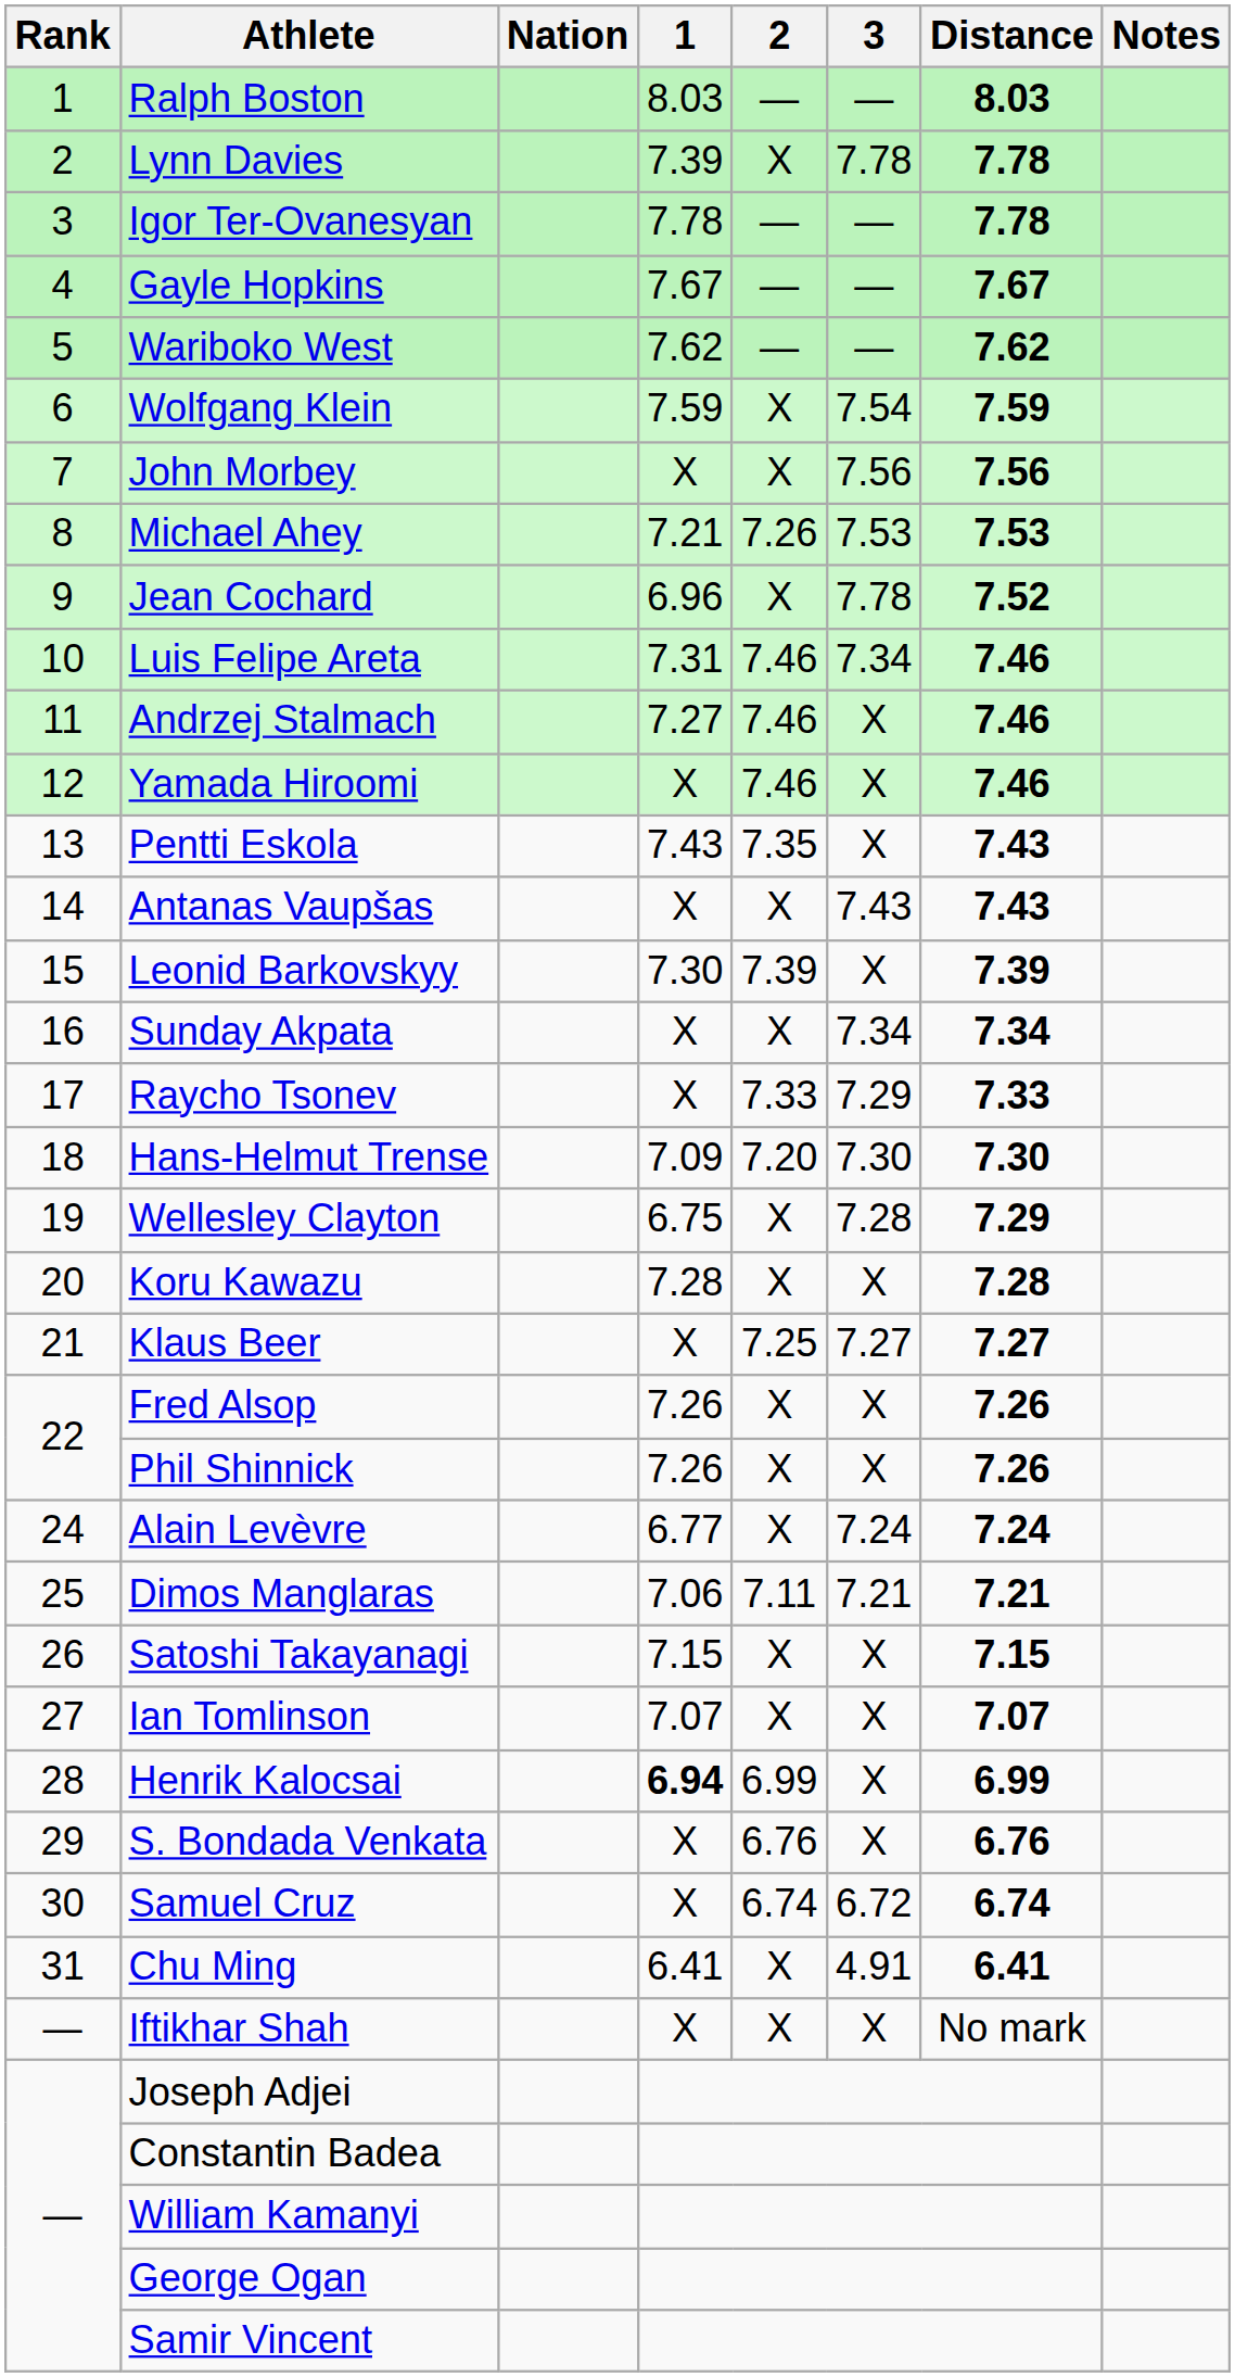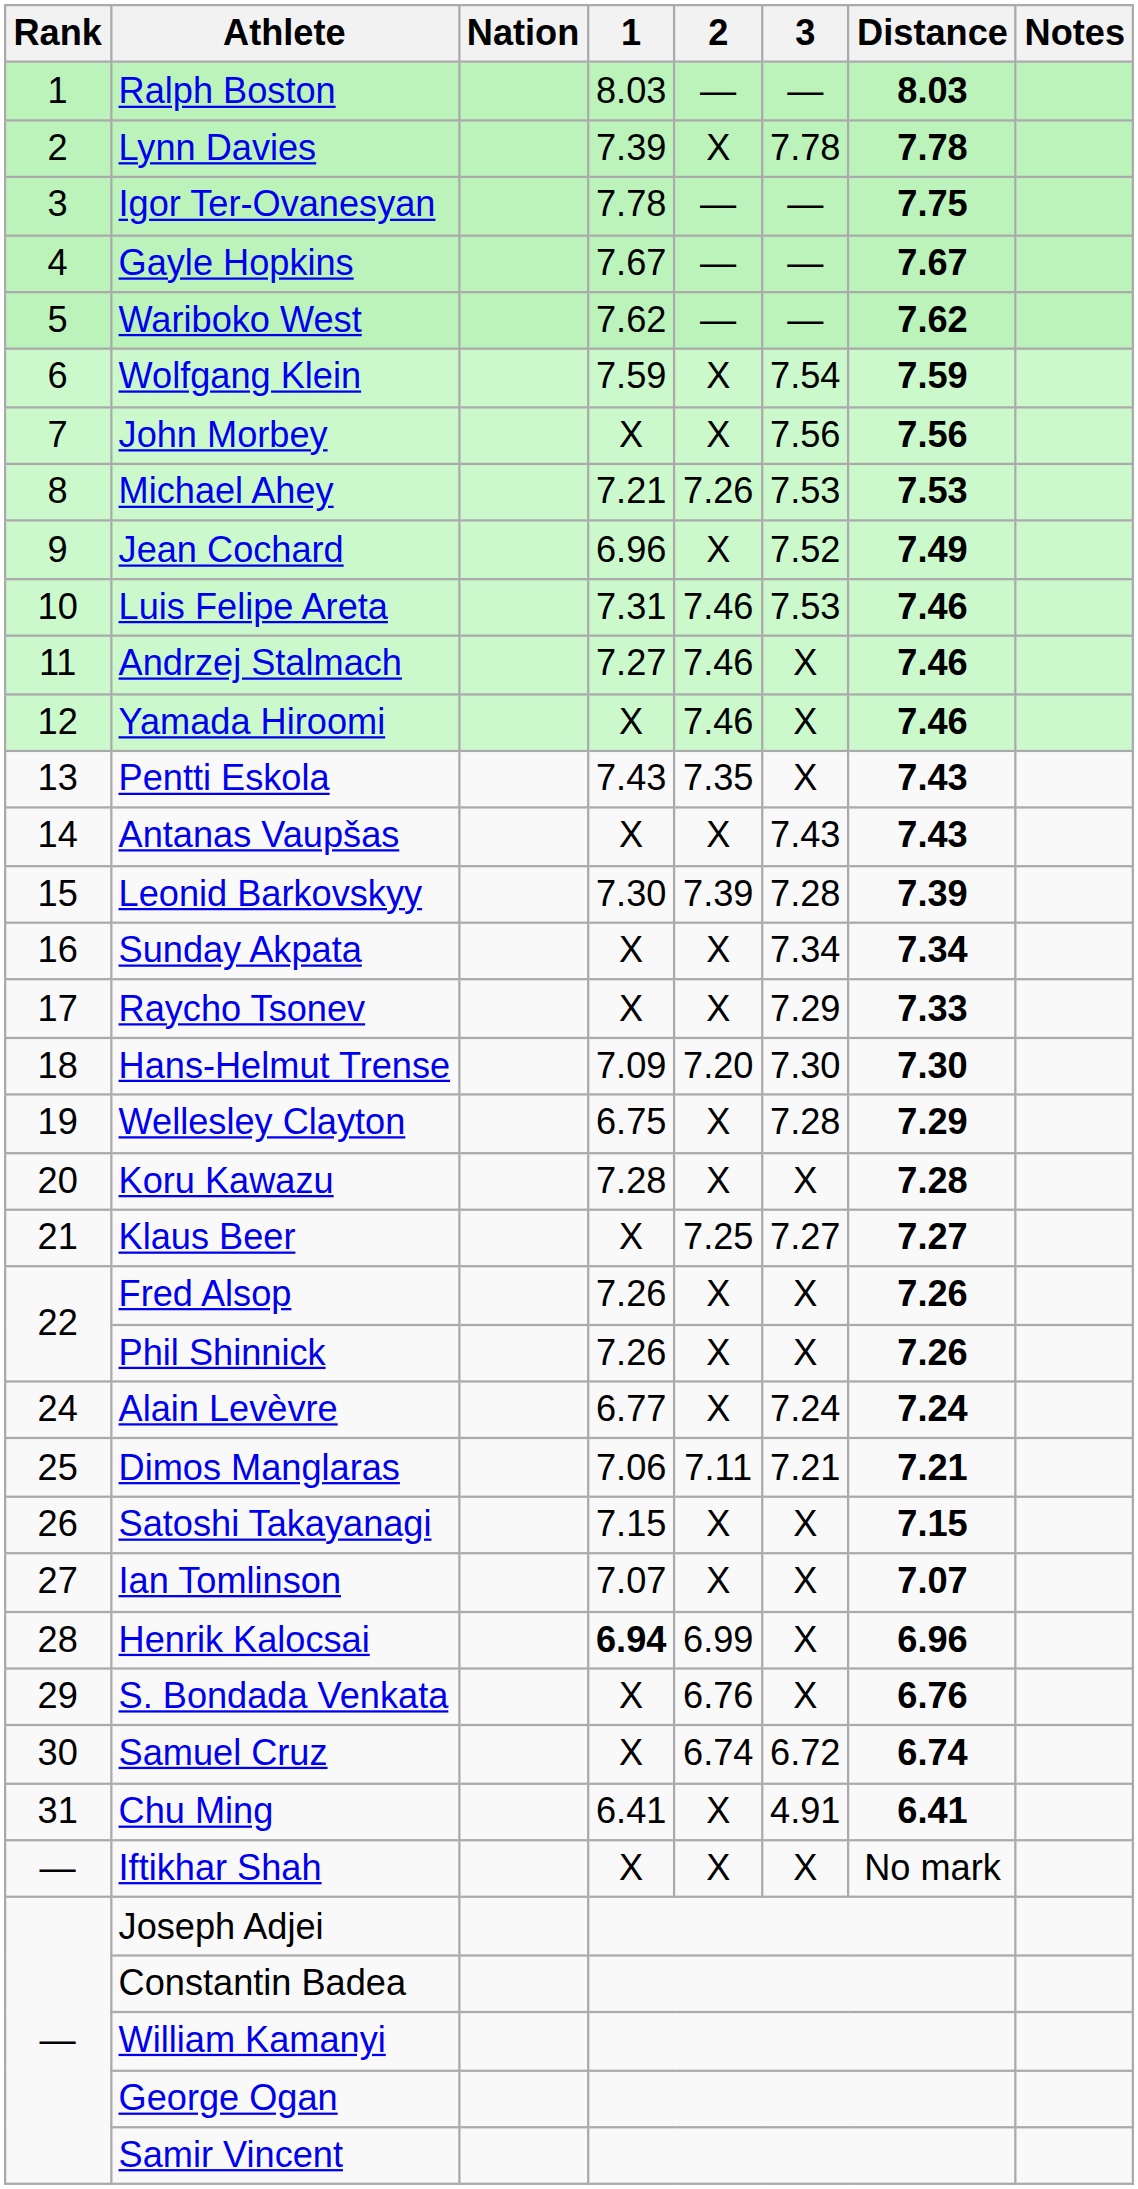 <table class="wikitable sortable" style="text-align:center">
 <tr>
 <th>Rank</th>
 <th>Athlete</th>
 <th>Nation</th>
 <th>1</th>
 <th>2</th>
 <th>3</th>
 <th>Distance</th>
 <th>Notes</th>
 </tr>
 <tr bgcolor=bbf3bb>
 <td>1</td>
 <td align=left><a href='#'>Ralph Boston</a></td>
 <td align=left></td>
 <td>8.03</td>
 <td data-sort-value=1.00>—</td>
 <td data-sort-value=1.00>—</td>
 <td><strong>8.03</strong></td>
 <td></td>
 </tr>
 <tr bgcolor=bbf3bb>
 <td>2</td>
 <td align=left><a href='#'>Lynn Davies</a></td>
 <td align=left></td>
 <td>7.39</td>
 <td>X</td>
 <td>7.78</td>
 <td><strong>7.78</strong></td>
 <td></td>
 </tr>
 <tr bgcolor=bbf3bb>
 <td>3</td>
 <td align=left><a href='#'>Igor Ter-Ovanesyan</a></td>
 <td align=left></td>
 <td>7.78</td>
 <td data-sort-value=1.00>—</td>
 <td data-sort-value=1.00>—</td>
-<td><strong>7.78</strong></td>
+<td><strong>7.75</strong></td>
 <td></td>
 </tr>
 <tr bgcolor=bbf3bb>
 <td>4</td>
 <td align=left><a href='#'>Gayle Hopkins</a></td>
 <td align=left></td>
 <td>7.67</td>
 <td data-sort-value=1.00>—</td>
 <td data-sort-value=1.00>—</td>
 <td><strong>7.67</strong></td>
 <td></td>
 </tr>
 <tr bgcolor=bbf3bb>
 <td>5</td>
 <td align=left><a href='#'>Wariboko West</a></td>
 <td align=left></td>
 <td>7.62</td>
 <td data-sort-value=1.00>—</td>
 <td data-sort-value=1.00>—</td>
 <td><strong>7.62</strong></td>
 <td></td>
 </tr>
 <tr bgcolor=ccf9cc>
 <td>6</td>
 <td align=left><a href='#'>Wolfgang Klein</a></td>
 <td align=left></td>
 <td>7.59</td>
 <td data-sort-value=1.00>X</td>
 <td>7.54</td>
 <td><strong>7.59</strong></td>
 <td></td>
 </tr>
 <tr bgcolor=ccf9cc>
 <td>7</td>
 <td align=left><a href='#'>John Morbey</a></td>
 <td align=left></td>
 <td data-sort-value=1.00>X</td>
 <td data-sort-value=1.00>X</td>
 <td>7.56</td>
 <td><strong>7.56</strong></td>
 <td></td>
 </tr>
 <tr bgcolor=ccf9cc>
 <td>8</td>
 <td align=left><a href='#'>Michael Ahey</a></td>
 <td align=left></td>
 <td>7.21</td>
 <td>7.26</td>
 <td>7.53</td>
 <td><strong>7.53</strong></td>
 <td></td>
 </tr>
 <tr bgcolor=ccf9cc>
 <td>9</td>
 <td align=left><a href='#'>Jean Cochard</a></td>
 <td align=left></td>
 <td>6.96</td>
 <td data-sort-value=1.00>X</td>
-<td>7.78</td>
-<td><strong>7.52</strong></td>
+<td>7.52</td>
+<td><strong>7.49</strong></td>
 <td></td>
 </tr>
 <tr bgcolor=ccf9cc>
 <td>10</td>
 <td align=left><a href='#'>Luis Felipe Areta</a></td>
 <td align=left></td>
 <td>7.31</td>
 <td>7.46</td>
-<td>7.34</td>
+<td>7.53</td>
 <td><strong>7.46</strong></td>
 <td></td>
 </tr>
 <tr bgcolor=ccf9cc>
 <td>11</td>
 <td align=left><a href='#'>Andrzej Stalmach</a></td>
 <td align=left></td>
 <td>7.27</td>
 <td>7.46</td>
 <td data-sort-value=1.00>X</td>
 <td><strong>7.46</strong></td>
 <td></td>
 </tr>
 <tr bgcolor=ccf9cc>
 <td>12</td>
 <td align=left><a href='#'>Yamada Hiroomi</a></td>
 <td align=left></td>
 <td data-sort-value=1.00>X</td>
 <td>7.46</td>
 <td data-sort-value=1.00>X</td>
 <td><strong>7.46</strong></td>
 <td></td>
 </tr>
 <tr>
 <td>13</td>
 <td align=left><a href='#'>Pentti Eskola</a></td>
 <td align=left></td>
 <td>7.43</td>
 <td>7.35</td>
 <td data-sort-value=1.00>X</td>
 <td><strong>7.43</strong></td>
 <td></td>
 </tr>
 <tr>
 <td>14</td>
 <td align=left><a href='#'>Antanas Vaupšas</a></td>
 <td align=left></td>
 <td data-sort-value=1.00>X</td>
 <td data-sort-value=1.00>X</td>
 <td>7.43</td>
 <td><strong>7.43</strong></td>
 <td></td>
 </tr>
 <tr>
 <td>15</td>
 <td align=left><a href='#'>Leonid Barkovskyy</a></td>
 <td align=left></td>
 <td>7.30</td>
 <td>7.39</td>
-<td data-sort-value=1.00>X</td>
+<td>7.28</td>
 <td><strong>7.39</strong></td>
 <td></td>
 </tr>
 <tr>
 <td>16</td>
 <td align=left><a href='#'>Sunday Akpata</a></td>
 <td align=left></td>
 <td data-sort-value=1.00>X</td>
 <td data-sort-value=1.00>X</td>
 <td>7.34</td>
 <td><strong>7.34</strong></td>
 <td></td>
 </tr>
 <tr>
 <td>17</td>
 <td align=left><a href='#'>Raycho Tsonev</a></td>
 <td align=left></td>
 <td data-sort-value=1.00>X</td>
-<td>7.33</td>
+<td data-sort-value=1.00>X</td>
 <td>7.29</td>
 <td><strong>7.33</strong></td>
 <td></td>
 </tr>
 <tr>
 <td>18</td>
 <td align=left><a href='#'>Hans-Helmut Trense</a></td>
 <td align=left></td>
 <td>7.09</td>
 <td>7.20</td>
 <td>7.30</td>
 <td><strong>7.30</strong></td>
 <td></td>
 </tr>
 <tr>
 <td>19</td>
 <td align=left><a href='#'>Wellesley Clayton</a></td>
 <td align=left></td>
 <td>6.75</td>
 <td data-sort-value=1.00>X</td>
 <td>7.28</td>
 <td><strong>7.29</strong></td>
 <td></td>
 </tr>
 <tr>
 <td>20</td>
 <td align=left><a href='#'>Koru Kawazu</a></td>
 <td align=left></td>
 <td>7.28</td>
 <td data-sort-value=1.00>X</td>
 <td data-sort-value=1.00>X</td>
 <td><strong>7.28</strong></td>
 <td></td>
 </tr>
 <tr>
 <td>21</td>
 <td align=left><a href='#'>Klaus Beer</a></td>
 <td align=left></td>
 <td data-sort-value=1.00>X</td>
 <td>7.25</td>
 <td>7.27</td>
 <td><strong>7.27</strong></td>
 <td></td>
 </tr>
 <tr>
 <td rowspan=2>22</td>
 <td align=left><a href='#'>Fred Alsop</a></td>
 <td align=left></td>
 <td>7.26</td>
 <td data-sort-value=1.00>X</td>
 <td data-sort-value=1.00>X</td>
 <td><strong>7.26</strong></td>
 <td></td>
 </tr>
 <tr>
 <td align=left><a href='#'>Phil Shinnick</a></td>
 <td align=left></td>
 <td>7.26</td>
 <td data-sort-value=1.00>X</td>
 <td data-sort-value=1.00>X</td>
 <td><strong>7.26</strong></td>
 <td></td>
 </tr>
 <tr>
 <td>24</td>
 <td align=left><a href='#'>Alain Levèvre</a></td>
 <td align=left></td>
 <td>6.77</td>
 <td data-sort-value=1.00>X</td>
 <td>7.24</td>
 <td><strong>7.24</strong></td>
 <td></td>
 </tr>
 <tr>
 <td>25</td>
 <td align=left><a href='#'>Dimos Manglaras</a></td>
 <td align=left></td>
 <td>7.06</td>
 <td>7.11</td>
 <td>7.21</td>
 <td><strong>7.21</strong></td>
 <td></td>
 </tr>
 <tr>
 <td>26</td>
 <td align=left><a href='#'>Satoshi Takayanagi</a></td>
 <td align=left></td>
 <td>7.15</td>
 <td data-sort-value=1.00>X</td>
 <td data-sort-value=1.00>X</td>
 <td><strong>7.15</strong></td>
 <td></td>
 </tr>
 <tr>
 <td>27</td>
 <td align=left><a href='#'>Ian Tomlinson</a></td>
 <td align=left></td>
 <td>7.07</td>
 <td data-sort-value=1.00>X</td>
 <td data-sort-value=1.00>X</td>
 <td><strong>7.07</strong></td>
 <td></td>
 </tr>
 <tr>
 <td>28</td>
 <td align=left><a href='#'>Henrik Kalocsai</a></td>
 <td align=left></td>
 <td><strong>6.94</strong></td>
 <td>6.99</td>
 <td data-sort-value=1.00>X</td>
-<td><strong>6.99</strong></td>
+<td><strong>6.96</strong></td>
 <td></td>
 </tr>
 <tr>
 <td>29</td>
 <td align=left><a href='#'>S. Bondada Venkata</a></td>
 <td align=left></td>
 <td data-sort-value=1.00>X</td>
 <td>6.76</td>
 <td data-sort-value=1.00>X</td>
 <td><strong>6.76</strong></td>
 <td></td>
 </tr>
 <tr>
 <td>30</td>
 <td align=left><a href='#'>Samuel Cruz</a></td>
 <td align=left></td>
 <td data-sort-value=1.00>X</td>
 <td>6.74</td>
 <td>6.72</td>
 <td><strong>6.74</strong></td>
 <td></td>
 </tr>
 <tr>
 <td>31</td>
 <td align=left><a href='#'>Chu Ming</a></td>
 <td align=left></td>
 <td>6.41</td>
 <td data-sort-value=1.00>X</td>
 <td>4.91</td>
 <td><strong>6.41</strong></td>
 <td></td>
 </tr>
 <tr>
 <td data-sort-value=32>—</td>
 <td align=left><a href='#'>Iftikhar Shah</a></td>
 <td align=left></td>
 <td data-sort-value=1.00>X</td>
 <td data-sort-value=1.00>X</td>
 <td data-sort-value=1.00>X</td>
 <td data-sort-value=1.00>No mark</td>
 <td></td>
 </tr>
 <tr>
 <td rowspan=5>—</td>
 <td align=left>Joseph Adjei</td>
 <td align=left></td>
 <td colspan=4 data-sort-value=0.00></td>
 <td></td>
 </tr>
 <tr>
 <td align=left>Constantin Badea</td>
 <td align=left></td>
 <td colspan=4 data-sort-value=0.00></td>
 <td></td>
 </tr>
 <tr>
 <td align=left><a href='#'>William Kamanyi</a></td>
 <td align=left></td>
 <td colspan=4 data-sort-value=0.00></td>
 <td></td>
 </tr>
 <tr>
 <td align=left><a href='#'>George Ogan</a></td>
 <td align=left></td>
 <td colspan=4 data-sort-value=0.00></td>
 <td></td>
 </tr>
 <tr>
 <td align=left><a href='#'>Samir Vincent</a></td>
 <td align=left></td>
 <td colspan=4 data-sort-value=0.00></td>
 <td></td>
 </tr>
 </table>
